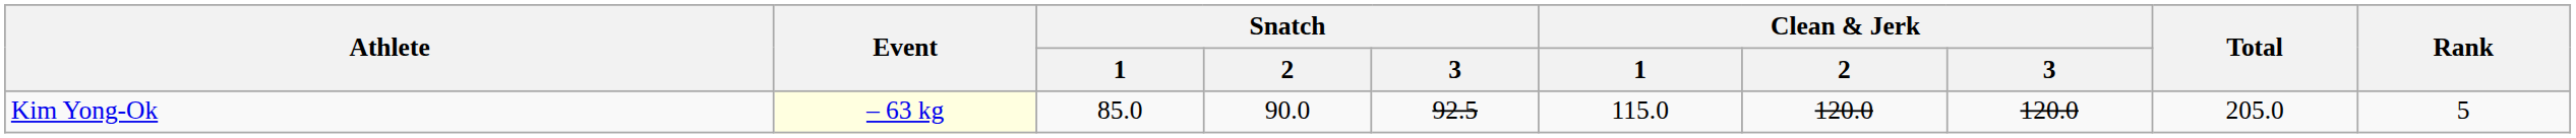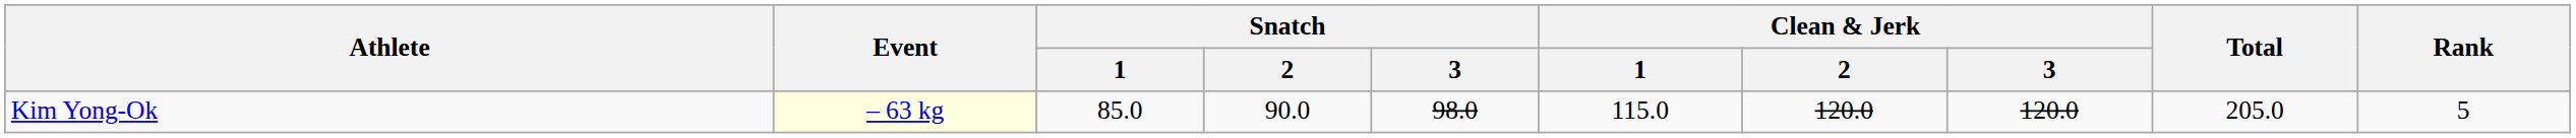 <table class=wikitable style="font-size:90%" width="90%">
 <tr>
 <th rowspan="2">Athlete</th>
 <th rowspan="2">Event</th>
 <th colspan="3">Snatch</th>
 <th colspan="3">Clean & Jerk</th>
 <th rowspan="2">Total</th>
 <th rowspan="2">Rank</th>
 </tr>
 <tr>
 <th>1</th>
 <th>2</th>
 <th>3</th>
 <th>1</th>
 <th>2</th>
 <th>3</th>
 </tr>
 <tr>
 <td width=30%><a href='#'>Kim Yong-Ok</a></td>
 <td align=center style="background: lightyellow;"><a href='#'>– 63 kg</a></td>
 <td align=center>85.0</td>
 <td align=center>90.0</td>
-<td align=center><s>92.5</s></td>
+<td align=center><s>98.0</s></td>
 <td align=center>115.0</td>
 <td align=center><s>120.0</s></td>
 <td align=center><s>120.0</s></td>
 <td align=center>205.0</td>
 <td align=center>5</td>
 </tr>
 </table>
